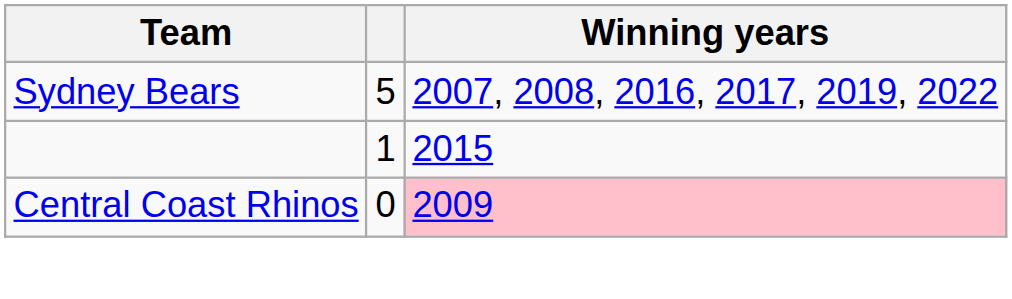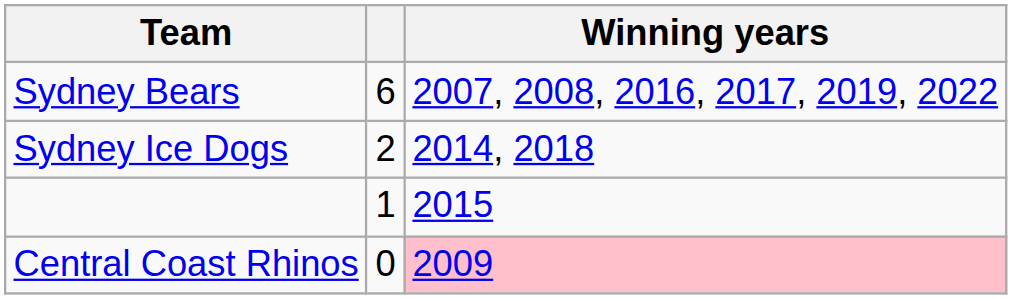 <table class="wikitable">
 <tr>
 <th>Team</th>
 <th></th>
 <th>Winning years</th>
 </tr>
 <tr>
 <td><a href='#'>Sydney Bears</a></td>
-<td style="text-align:center">5</td>
+<td style="text-align:center">6</td>
 <td><a href='#'>2007</a>, <a href='#'>2008</a>, <a href='#'>2016</a>, <a href='#'>2017</a>, <a href='#'>2019</a>, <a href='#'>2022</a></td>
+</tr>
+<tr>
+<td><a href='#'>Sydney Ice Dogs</a></td>
+<td style="text-align:center">2</td>
+<td><a href='#'>2014</a>, <a href='#'>2018</a></td>
 </tr>
 <tr>
 <td></td>
 <td style="text-align:center">1</td>
 <td><a href='#'>2015</a></td>
 </tr>
 <tr>
 <td><a href='#'>Central Coast Rhinos</a></td>
 <td style="text-align:center">0</td>
 <td style="background: pink;"><a href='#'>2009</a></td>
 </tr>
 </table>
